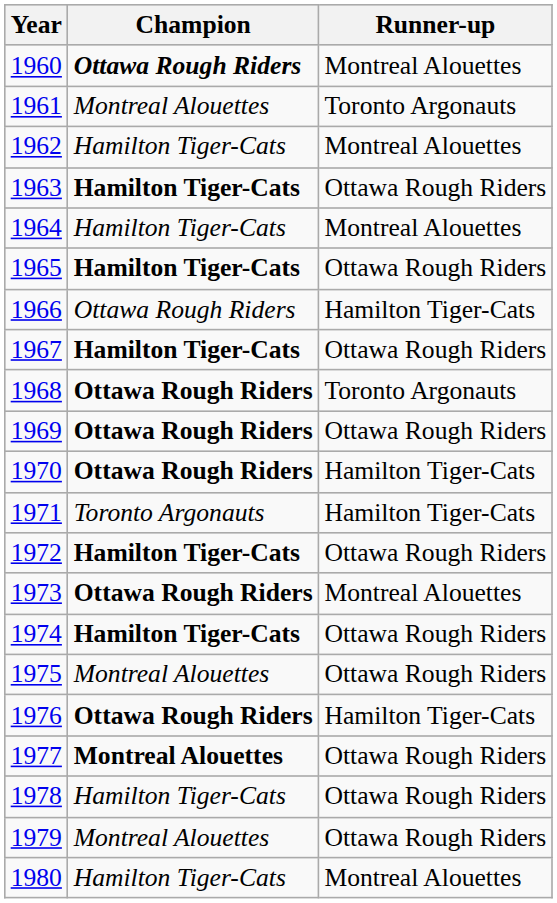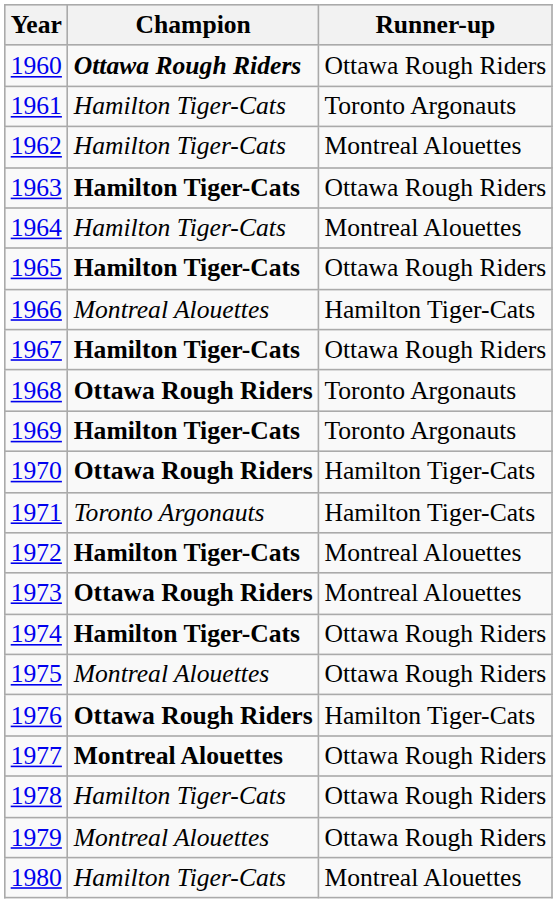 <table class="wikitable">
 <tr>
 <th>Year</th>
 <th>Champion</th>
 <th>Runner-up</th>
 </tr>
 <tr>
 <td><a href='#'>1960</a></td>
 <td><strong><em>Ottawa Rough Riders</em></strong></td>
-<td>Montreal Alouettes</td>
+<td>Ottawa Rough Riders</td>
 </tr>
 <tr>
 <td><a href='#'>1961</a></td>
-<td><em>Montreal Alouettes</em></td>
+<td><em>Hamilton Tiger-Cats</em></td>
 <td>Toronto Argonauts</td>
 </tr>
 <tr>
 <td><a href='#'>1962</a></td>
 <td><em>Hamilton Tiger-Cats</em></td>
 <td>Montreal Alouettes</td>
 </tr>
 <tr>
 <td><a href='#'>1963</a></td>
 <td><strong>Hamilton Tiger-Cats</strong></td>
 <td>Ottawa Rough Riders</td>
 </tr>
 <tr>
 <td><a href='#'>1964</a></td>
 <td><em>Hamilton Tiger-Cats</em></td>
 <td>Montreal Alouettes</td>
 </tr>
 <tr>
 <td><a href='#'>1965</a></td>
 <td><strong>Hamilton Tiger-Cats</strong></td>
 <td>Ottawa Rough Riders</td>
 </tr>
 <tr>
 <td><a href='#'>1966</a></td>
-<td><em>Ottawa Rough Riders</em></td>
+<td><em>Montreal Alouettes</em></td>
 <td>Hamilton Tiger-Cats</td>
 </tr>
 <tr>
 <td><a href='#'>1967</a></td>
 <td><strong>Hamilton Tiger-Cats</strong></td>
 <td>Ottawa Rough Riders</td>
 </tr>
 <tr>
 <td><a href='#'>1968</a></td>
 <td><strong>Ottawa Rough Riders</strong></td>
 <td>Toronto Argonauts</td>
 </tr>
 <tr>
 <td><a href='#'>1969</a></td>
-<td><strong>Ottawa Rough Riders</strong></td>
-<td>Ottawa Rough Riders</td>
+<td><strong>Hamilton Tiger-Cats</strong></td>
+<td>Toronto Argonauts</td>
 </tr>
 <tr>
 <td><a href='#'>1970</a></td>
 <td><strong>Ottawa Rough Riders</strong></td>
 <td>Hamilton Tiger-Cats</td>
 </tr>
 <tr>
 <td><a href='#'>1971</a></td>
 <td><em>Toronto Argonauts</em></td>
 <td>Hamilton Tiger-Cats</td>
 </tr>
 <tr>
 <td><a href='#'>1972</a></td>
 <td><strong>Hamilton Tiger-Cats</strong></td>
-<td>Ottawa Rough Riders</td>
+<td>Montreal Alouettes</td>
 </tr>
 <tr>
 <td><a href='#'>1973</a></td>
 <td><strong>Ottawa Rough Riders</strong></td>
 <td>Montreal Alouettes</td>
 </tr>
 <tr>
 <td><a href='#'>1974</a></td>
 <td><strong>Hamilton Tiger-Cats</strong></td>
 <td>Ottawa Rough Riders</td>
 </tr>
 <tr>
 <td><a href='#'>1975</a></td>
 <td><em>Montreal Alouettes</em></td>
 <td>Ottawa Rough Riders</td>
 </tr>
 <tr>
 <td><a href='#'>1976</a></td>
 <td><strong>Ottawa Rough Riders</strong></td>
 <td>Hamilton Tiger-Cats</td>
 </tr>
 <tr>
 <td><a href='#'>1977</a></td>
 <td><strong>Montreal Alouettes</strong></td>
 <td>Ottawa Rough Riders</td>
 </tr>
 <tr>
 <td><a href='#'>1978</a></td>
 <td><em>Hamilton Tiger-Cats</em></td>
 <td>Ottawa Rough Riders</td>
 </tr>
 <tr>
 <td><a href='#'>1979</a></td>
 <td><em>Montreal Alouettes</em></td>
 <td>Ottawa Rough Riders</td>
 </tr>
 <tr>
 <td><a href='#'>1980</a></td>
 <td><em>Hamilton Tiger-Cats</em></td>
 <td>Montreal Alouettes</td>
 </tr>
 </table>
